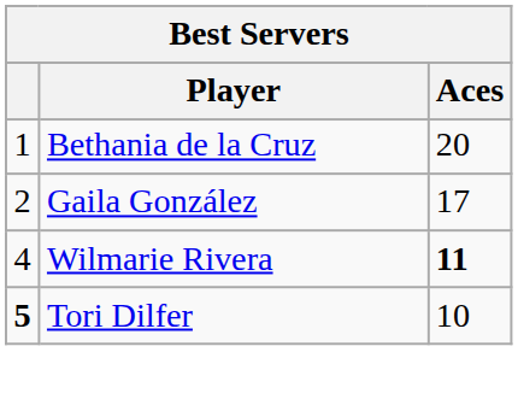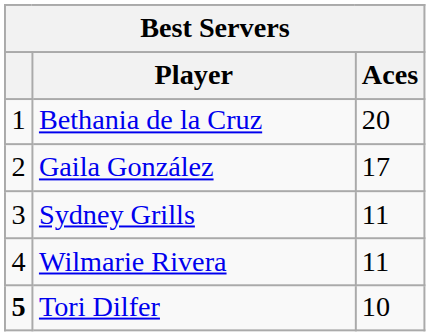 <table class="wikitable sortable" style=font-size:90%>
 <tr>
 <th colspan=3>Best Servers</th>
 </tr>
 <tr>
 <th></th>
 <th width=158>Player</th>
 <th width=20>Aces</th>
 </tr>
 <tr>
 <td>1</td>
 <td> <a href='#'>Bethania de la Cruz</a></td>
 <td>20</td>
 </tr>
 <tr>
 <td>2</td>
 <td> <a href='#'>Gaila González</a></td>
 <td>17</td>
 </tr>
 <tr>
+<td>3</td>
+<td> <a href='#'>Sydney Grills</a></td>
+<td>11</td>
+</tr>
+<tr>
 <td>4</td>
 <td> <a href='#'>Wilmarie Rivera</a></td>
-<td><strong>11</strong></td>
+<td>11</td>
 </tr>
 <tr>
 <td><strong>5</strong></td>
 <td> <a href='#'>Tori Dilfer</a></td>
 <td>10</td>
 </tr>
 </table>
